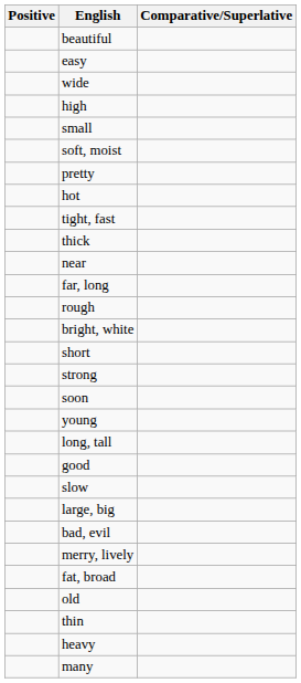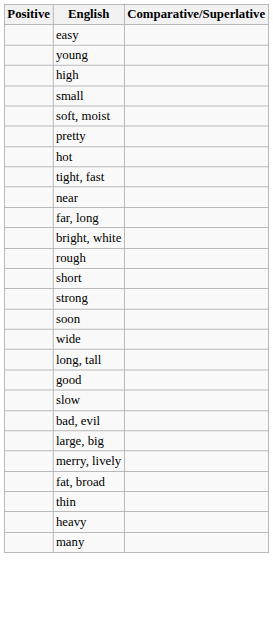 <table class="wikitable">
 <tr>
 <th>Positive</th>
 <th>English</th>
 <th>Comparative/Superlative</th>
 </tr>
 <tr>
 <td></td>
-<td>beautiful</td>
-<td></td>
-</tr>
-<tr>
-<td></td>
 <td>easy</td>
 <td></td>
 </tr>
 <tr>
 <td></td>
-<td>wide</td>
+<td>young</td>
 <td></td>
 </tr>
 <tr>
 <td></td>
 <td>high</td>
 <td></td>
 </tr>
 <tr>
 <td></td>
 <td>small</td>
 <td></td>
 </tr>
 <tr>
 <td></td>
 <td>soft, moist</td>
 <td></td>
 </tr>
 <tr>
 <td></td>
 <td>pretty</td>
 <td></td>
 </tr>
 <tr>
 <td></td>
 <td>hot</td>
 <td></td>
 </tr>
 <tr>
 <td></td>
 <td>tight, fast</td>
 <td></td>
 </tr>
 <tr>
 <td></td>
-<td>thick</td>
-<td></td>
-</tr>
-<tr>
-<td></td>
 <td>near</td>
 <td></td>
 </tr>
 <tr>
 <td></td>
 <td>far, long</td>
 <td></td>
 </tr>
 <tr>
 <td></td>
-<td>rough</td>
+<td>bright, white</td>
 <td></td>
 </tr>
 <tr>
 <td></td>
-<td>bright, white</td>
+<td>rough</td>
 <td></td>
 </tr>
 <tr>
 <td></td>
 <td>short</td>
 <td></td>
 </tr>
 <tr>
 <td></td>
 <td>strong</td>
 <td></td>
 </tr>
 <tr>
 <td></td>
 <td>soon</td>
 <td></td>
 </tr>
 <tr>
 <td></td>
-<td>young</td>
+<td>wide</td>
 <td></td>
 </tr>
 <tr>
 <td></td>
 <td>long, tall</td>
 <td></td>
 </tr>
 <tr>
 <td></td>
 <td>good</td>
 <td></td>
 </tr>
 <tr>
 <td></td>
 <td>slow</td>
 <td></td>
 </tr>
 <tr>
 <td></td>
-<td>large, big</td>
+<td>bad, evil</td>
 <td></td>
 </tr>
 <tr>
 <td></td>
-<td>bad, evil</td>
+<td>large, big</td>
 <td></td>
 </tr>
 <tr>
 <td></td>
 <td>merry, lively</td>
 <td></td>
 </tr>
 <tr>
 <td></td>
 <td>fat, broad</td>
-<td></td>
-</tr>
-<tr>
-<td></td>
-<td>old</td>
 <td></td>
 </tr>
 <tr>
 <td></td>
 <td>thin</td>
 <td></td>
 </tr>
 <tr>
 <td></td>
 <td>heavy</td>
 <td></td>
 </tr>
 <tr>
 <td></td>
 <td>many</td>
 <td></td>
 </tr>
 </table>
